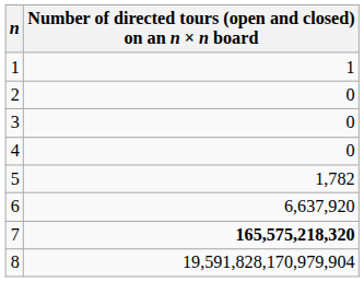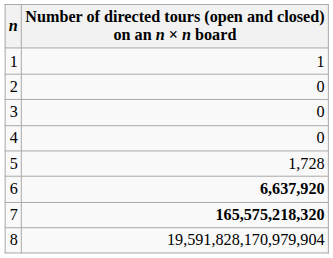 <table class=wikitable style="margin-left: 4em; text-align: right;">
 <tr>
 <th><em>n</em></th>
 <th>Number of directed tours (open and closed)<br>on an <em>n</em> × <em>n</em> board<br></th>
 </tr>
 <tr>
 <td>1</td>
 <td>1</td>
 </tr>
 <tr>
 <td>2</td>
 <td>0</td>
 </tr>
 <tr>
 <td>3</td>
 <td>0</td>
 </tr>
 <tr>
 <td>4</td>
 <td>0</td>
 </tr>
 <tr>
 <td>5</td>
-<td>1,782</td>
+<td>1,728</td>
 </tr>
 <tr>
 <td>6</td>
-<td>6,637,920</td>
+<td><strong>6,637,920</strong></td>
 </tr>
 <tr>
 <td>7</td>
 <td><strong>165,575,218,320</strong></td>
 </tr>
 <tr>
 <td>8</td>
 <td>19,591,828,170,979,904</td>
 </tr>
 </table>
